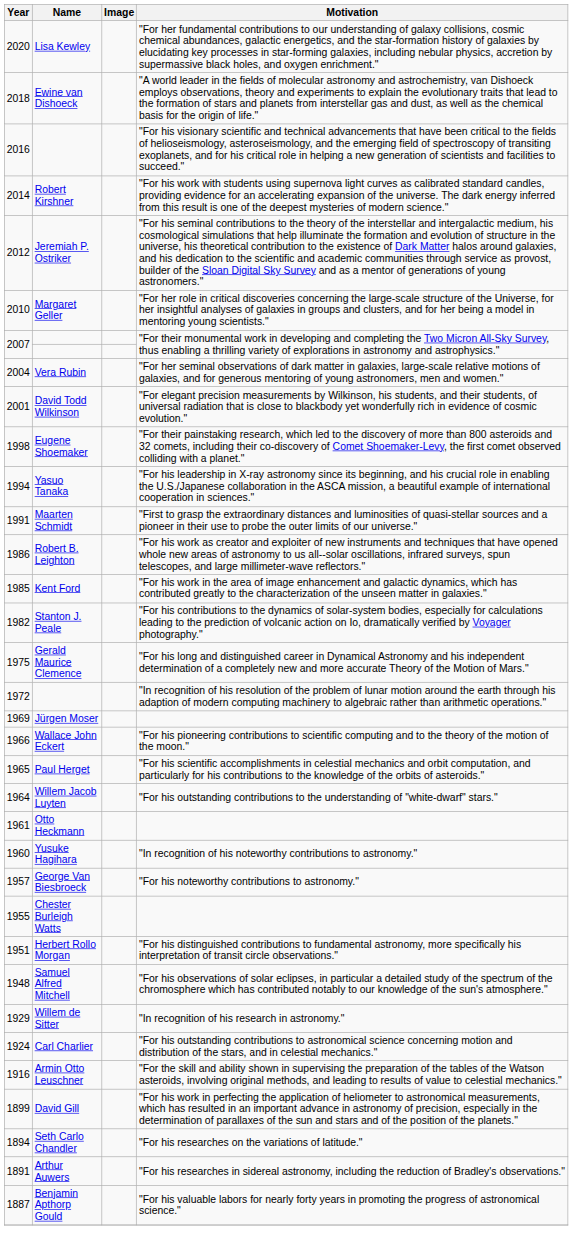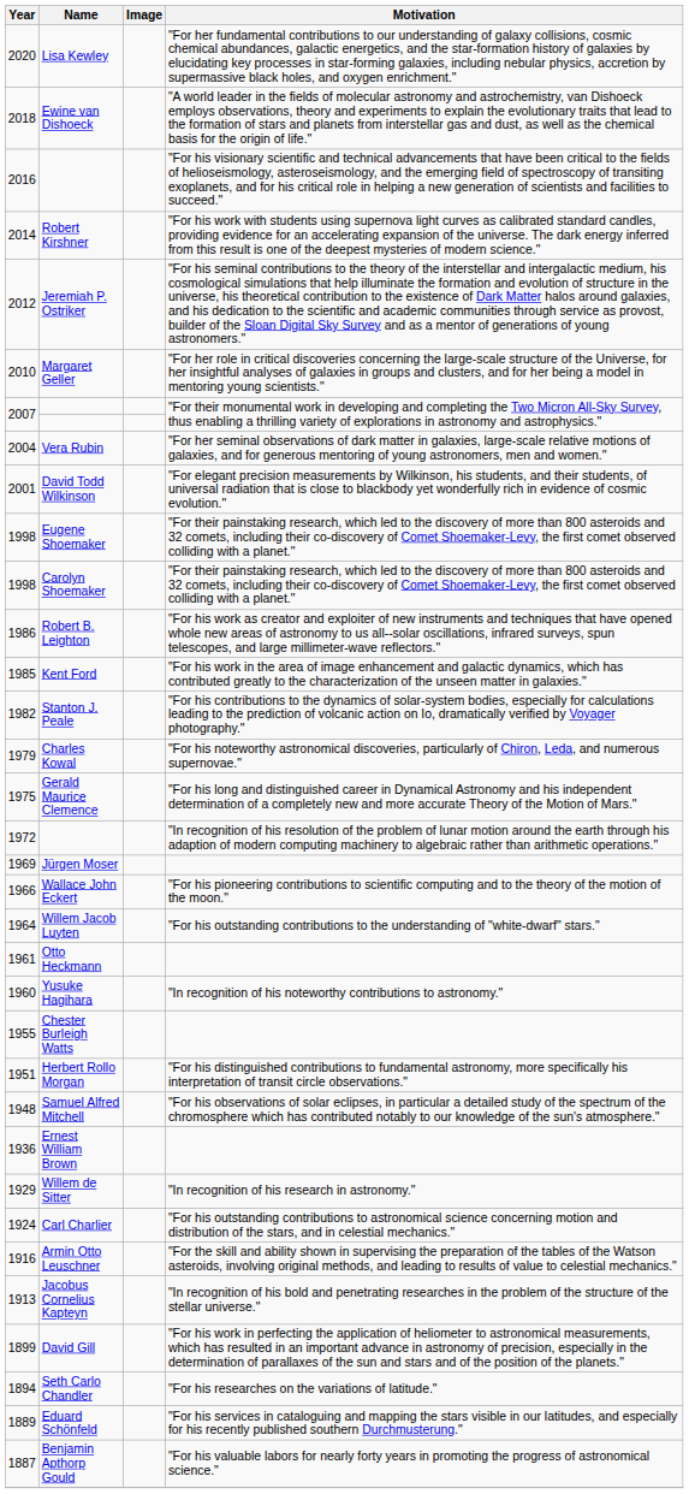 <table class="wikitable">
 <tr>
 <th>Year</th>
 <th>Name</th>
 <th>Image</th>
 <th>Motivation</th>
 </tr>
 <tr>
 <td>2020</td>
 <td><a href='#'>Lisa Kewley</a></td>
 <td></td>
 <td>"For her fundamental contributions to our understanding of galaxy collisions, cosmic chemical abundances, galactic energetics, and the star-formation history of galaxies by elucidating key processes in star-forming galaxies, including nebular physics, accretion by supermassive black holes, and oxygen enrichment."</td>
 </tr>
 <tr>
 <td>2018</td>
 <td><a href='#'>Ewine van Dishoeck</a></td>
 <td></td>
 <td>"A world leader in the fields of molecular astronomy and astrochemistry, van Dishoeck employs observations, theory and experiments to explain the evolutionary traits that lead to the formation of stars and planets from interstellar gas and dust, as well as the chemical basis for the origin of life."</td>
 </tr>
 <tr>
 <td>2016</td>
 <td></td>
 <td></td>
 <td>"For his visionary scientific and technical advancements that have been critical to the fields of helioseismology, asteroseismology, and the emerging field of spectroscopy of transiting exoplanets, and for his critical role in helping a new generation of scientists and facilities to succeed."</td>
 </tr>
 <tr>
 <td>2014</td>
 <td><a href='#'>Robert Kirshner</a></td>
 <td></td>
 <td>"For his work with students using supernova light curves as calibrated standard candles, providing evidence for an accelerating expansion of the universe. The dark energy inferred from this result is one of the deepest mysteries of modern science."</td>
 </tr>
 <tr>
 <td>2012</td>
 <td><a href='#'>Jeremiah P. Ostriker</a></td>
 <td></td>
 <td>"For his seminal contributions to the theory of the interstellar and intergalactic medium, his cosmological simulations that help illuminate the formation and evolution of structure in the universe, his theoretical contribution to the existence of <a href='#'>Dark Matter</a> halos around galaxies, and his dedication to the scientific and academic communities through service as provost, builder of the <a href='#'>Sloan Digital Sky Survey</a> and as a mentor of generations of young astronomers."</td>
 </tr>
 <tr>
 <td>2010</td>
 <td><a href='#'>Margaret Geller</a></td>
 <td></td>
 <td>"For her role in critical discoveries concerning the large-scale structure of the Universe, for her insightful analyses of galaxies in groups and clusters, and for her being a model in mentoring young scientists."</td>
 </tr>
 <tr>
 <td rowspan=2>2007</td>
 <td></td>
 <td></td>
 <td rowspan=2>"For their monumental work in developing and completing the <a href='#'>Two Micron All-Sky Survey</a>, thus enabling a thrilling variety of explorations in astronomy and astrophysics."</td>
 </tr>
 <tr>
 <td></td>
 <td></td>
 </tr>
 <tr>
 <td>2004</td>
 <td><a href='#'>Vera Rubin</a></td>
 <td></td>
 <td>"For her seminal observations of dark matter in galaxies, large-scale relative motions of galaxies, and for generous mentoring of young astronomers, men and women."</td>
 </tr>
 <tr>
 <td>2001</td>
 <td><a href='#'>David Todd Wilkinson</a></td>
 <td></td>
 <td>"For elegant precision measurements by Wilkinson, his students, and their students, of universal radiation that is close to blackbody yet wonderfully rich in evidence of cosmic evolution."</td>
 </tr>
 <tr>
 <td>1998</td>
 <td><a href='#'>Eugene Shoemaker</a></td>
 <td></td>
 <td>"For their painstaking research, which led to the discovery of more than 800 asteroids and 32 comets, including their co-discovery of <a href='#'>Comet Shoemaker-Levy</a>, the first comet observed colliding with a planet."</td>
 </tr>
 <tr>
-<td>1994</td>
-<td><a href='#'>Yasuo Tanaka</a></td>
+<td>1998</td>
+<td><a href='#'>Carolyn Shoemaker</a></td>
 <td></td>
-<td>"For his leadership in X-ray astronomy since its beginning, and his crucial role in enabling the U.S./Japanese collaboration in the ASCA mission, a beautiful example of international cooperation in sciences."</td>
-</tr>
-<tr>
-<td>1991</td>
-<td><a href='#'>Maarten Schmidt</a></td>
-<td></td>
-<td>"First to grasp the extraordinary distances and luminosities of quasi-stellar sources and a pioneer in their use to probe the outer limits of our universe."</td>
+<td>"For their painstaking research, which led to the discovery of more than 800 asteroids and 32 comets, including their co-discovery of <a href='#'>Comet Shoemaker-Levy</a>, the first comet observed colliding with a planet."</td>
 </tr>
 <tr>
 <td>1986</td>
 <td><a href='#'>Robert B. Leighton</a></td>
 <td></td>
 <td>"For his work as creator and exploiter of new instruments and techniques that have opened whole new areas of astronomy to us all--solar oscillations, infrared surveys, spun telescopes, and large millimeter-wave reflectors."</td>
 </tr>
 <tr>
 <td>1985</td>
 <td><a href='#'>Kent Ford</a></td>
 <td></td>
 <td>"For his work in the area of image enhancement and galactic dynamics, which has contributed greatly to the characterization of the unseen matter in galaxies."</td>
 </tr>
 <tr>
 <td>1982</td>
 <td><a href='#'>Stanton J. Peale</a></td>
 <td></td>
 <td>"For his contributions to the dynamics of solar-system bodies, especially for calculations leading to the prediction of volcanic action on Io, dramatically verified by <a href='#'>Voyager</a> photography."</td>
+</tr>
+<tr>
+<td>1979</td>
+<td><a href='#'>Charles Kowal</a></td>
+<td></td>
+<td>"For his noteworthy astronomical discoveries, particularly of <a href='#'>Chiron</a>, <a href='#'>Leda</a>, and numerous supernovae."</td>
 </tr>
 <tr>
 <td>1975</td>
 <td><a href='#'>Gerald Maurice Clemence</a></td>
 <td></td>
 <td>"For his long and distinguished career in Dynamical Astronomy and his independent determination of a completely new and more accurate Theory of the Motion of Mars."</td>
 </tr>
 <tr>
 <td>1972</td>
 <td></td>
 <td></td>
 <td>"In recognition of his resolution of the problem of lunar motion around the earth through his adaption of modern computing machinery to algebraic rather than arithmetic operations."</td>
 </tr>
 <tr>
 <td>1969</td>
 <td><a href='#'>Jürgen Moser</a></td>
 <td></td>
 <td></td>
 </tr>
 <tr>
 <td>1966</td>
 <td><a href='#'>Wallace John Eckert</a></td>
 <td></td>
 <td>"For his pioneering contributions to scientific computing and to the theory of the motion of the moon."</td>
 </tr>
 <tr>
-<td>1965</td>
-<td><a href='#'>Paul Herget</a></td>
-<td></td>
-<td>"For his scientific accomplishments in celestial mechanics and orbit computation, and particularly for his contributions to the knowledge of the orbits of asteroids."</td>
-</tr>
-<tr>
 <td>1964</td>
 <td><a href='#'>Willem Jacob Luyten</a></td>
 <td></td>
 <td>"For his outstanding contributions to the understanding of "white-dwarf" stars."</td>
 </tr>
 <tr>
 <td>1961</td>
 <td><a href='#'>Otto Heckmann</a></td>
 <td></td>
 <td></td>
 </tr>
 <tr>
 <td>1960</td>
 <td><a href='#'>Yusuke Hagihara</a></td>
 <td></td>
 <td>"In recognition of his noteworthy contributions to astronomy."</td>
-</tr>
-<tr>
-<td>1957</td>
-<td><a href='#'>George Van Biesbroeck</a></td>
-<td></td>
-<td>"For his noteworthy contributions to astronomy."</td>
 </tr>
 <tr>
 <td>1955</td>
 <td><a href='#'>Chester Burleigh Watts</a></td>
 <td></td>
 <td></td>
 </tr>
 <tr>
 <td>1951</td>
 <td><a href='#'>Herbert Rollo Morgan</a></td>
 <td></td>
 <td>"For his distinguished contributions to fundamental astronomy, more specifically his interpretation of transit circle observations."</td>
 </tr>
 <tr>
 <td>1948</td>
 <td><a href='#'>Samuel Alfred Mitchell</a></td>
 <td></td>
 <td>"For his observations of solar eclipses, in particular a detailed study of the spectrum of the chromosphere which has contributed notably to our knowledge of the sun's atmosphere."</td>
 </tr>
 <tr>
+<td>1936</td>
+<td><a href='#'>Ernest William Brown</a></td>
+<td></td>
+<td></td>
+</tr>
+<tr>
 <td>1929</td>
 <td><a href='#'>Willem de Sitter</a></td>
 <td></td>
 <td>"In recognition of his research in astronomy."</td>
 </tr>
 <tr>
 <td>1924</td>
 <td><a href='#'>Carl Charlier</a></td>
 <td></td>
 <td>"For his outstanding contributions to astronomical science concerning motion and distribution of the stars, and in celestial mechanics."</td>
 </tr>
 <tr>
 <td>1916</td>
 <td><a href='#'>Armin Otto Leuschner</a></td>
 <td></td>
 <td>"For the skill and ability shown in supervising the preparation of the tables of the Watson asteroids, involving original methods, and leading to results of value to celestial mechanics."</td>
 </tr>
 <tr>
+<td>1913</td>
+<td><a href='#'>Jacobus Cornelius Kapteyn</a></td>
+<td></td>
+<td>"In recognition of his bold and penetrating researches in the problem of the structure of the stellar universe."</td>
+</tr>
+<tr>
 <td>1899</td>
 <td><a href='#'>David Gill</a></td>
 <td></td>
 <td>"For his work in perfecting the application of heliometer to astronomical measurements, which has resulted in an important advance in astronomy of precision, especially in the determination of parallaxes of the sun and stars and of the position of the planets."</td>
 </tr>
 <tr>
 <td>1894</td>
 <td><a href='#'>Seth Carlo Chandler</a></td>
 <td></td>
 <td>"For his researches on the variations of latitude."</td>
 </tr>
 <tr>
-<td>1891</td>
-<td><a href='#'>Arthur Auwers</a></td>
+<td>1889</td>
+<td><a href='#'>Eduard Schönfeld</a></td>
 <td></td>
-<td>"For his researches in sidereal astronomy, including the reduction of Bradley's observations."</td>
+<td>"For his services in cataloguing and mapping the stars visible in our latitudes, and especially for his recently published southern <a href='#'>Durchmusterung</a>."</td>
 </tr>
 <tr>
 <td>1887</td>
 <td><a href='#'>Benjamin Apthorp Gould</a></td>
 <td></td>
 <td>"For his valuable labors for nearly forty years in promoting the progress of astronomical science."</td>
 </tr>
 <tr>
 </tr>
 </table>
